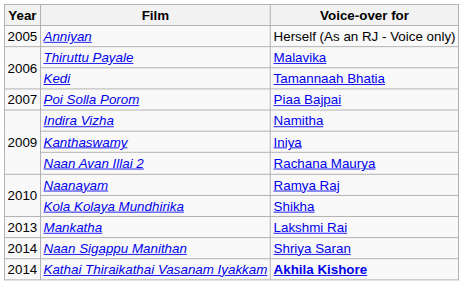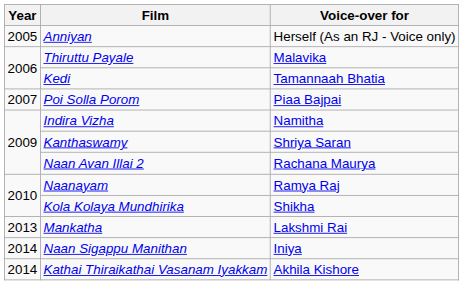 <table class="wikitable" style="font-size: 95%;">
 <tr>
 <th>Year</th>
 <th>Film</th>
 <th>Voice-over for</th>
 </tr>
 <tr>
 <td>2005</td>
 <td><em><a href='#'>Anniyan</a></em></td>
 <td>Herself (As an RJ - Voice only)</td>
 </tr>
 <tr>
 <td rowspan="2">2006</td>
 <td><em><a href='#'>Thiruttu Payale</a></em></td>
 <td><a href='#'>Malavika</a></td>
 </tr>
 <tr>
 <td><em><a href='#'>Kedi</a></em></td>
 <td><a href='#'>Tamannaah Bhatia</a></td>
 </tr>
 <tr>
 <td rowspan="1">2007</td>
 <td><em><a href='#'>Poi Solla Porom</a></em></td>
 <td><a href='#'>Piaa Bajpai</a></td>
 </tr>
 <tr>
 <td rowspan="3">2009</td>
 <td><em><a href='#'>Indira Vizha</a></em></td>
 <td><a href='#'>Namitha</a></td>
 </tr>
 <tr>
 <td><em><a href='#'>Kanthaswamy</a></em></td>
-<td><a href='#'>Iniya</a></td>
+<td><a href='#'>Shriya Saran</a></td>
 </tr>
 <tr>
 <td><em><a href='#'>Naan Avan Illai 2</a></em></td>
 <td><a href='#'>Rachana Maurya</a></td>
 </tr>
 <tr>
 <td rowspan="2">2010</td>
 <td><em><a href='#'>Naanayam</a></em></td>
 <td><a href='#'>Ramya Raj</a></td>
 </tr>
 <tr>
 <td><em><a href='#'>Kola Kolaya Mundhirika</a></em></td>
 <td><a href='#'>Shikha</a></td>
 </tr>
 <tr>
 <td rowspan="1">2013</td>
 <td><em><a href='#'>Mankatha</a></em></td>
 <td><a href='#'>Lakshmi Rai</a></td>
 </tr>
 <tr>
 <td rowspan="1">2014</td>
 <td><em><a href='#'>Naan Sigappu Manithan</a></em></td>
-<td><a href='#'>Shriya Saran</a></td>
+<td><a href='#'>Iniya</a></td>
 </tr>
 <tr>
 <td rowspan="1">2014</td>
 <td><em><a href='#'>Kathai Thiraikathai Vasanam Iyakkam</a></em></td>
-<td><strong><a href='#'>Akhila Kishore</a></strong></td>
+<td><a href='#'>Akhila Kishore</a></td>
 </tr>
 </table>
